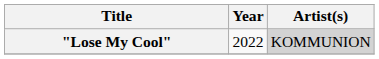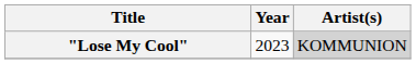 <table class="wikitable plainrowheaders" style="text-align:center;" border="1">
 <tr>
 <th scope="col" style="width:14em;">Title</th>
 <th scope="col">Year</th>
 <th scope="col">Artist(s)</th>
 </tr>
 <tr>
 <th scope="row">"Lose My Cool"</th>
-<td>2022</td>
+<td>2023</td>
 <td style="background: lightgrey;">KOMMUNION </td>
 </tr>
 <tr>
 </tr>
 </table>
